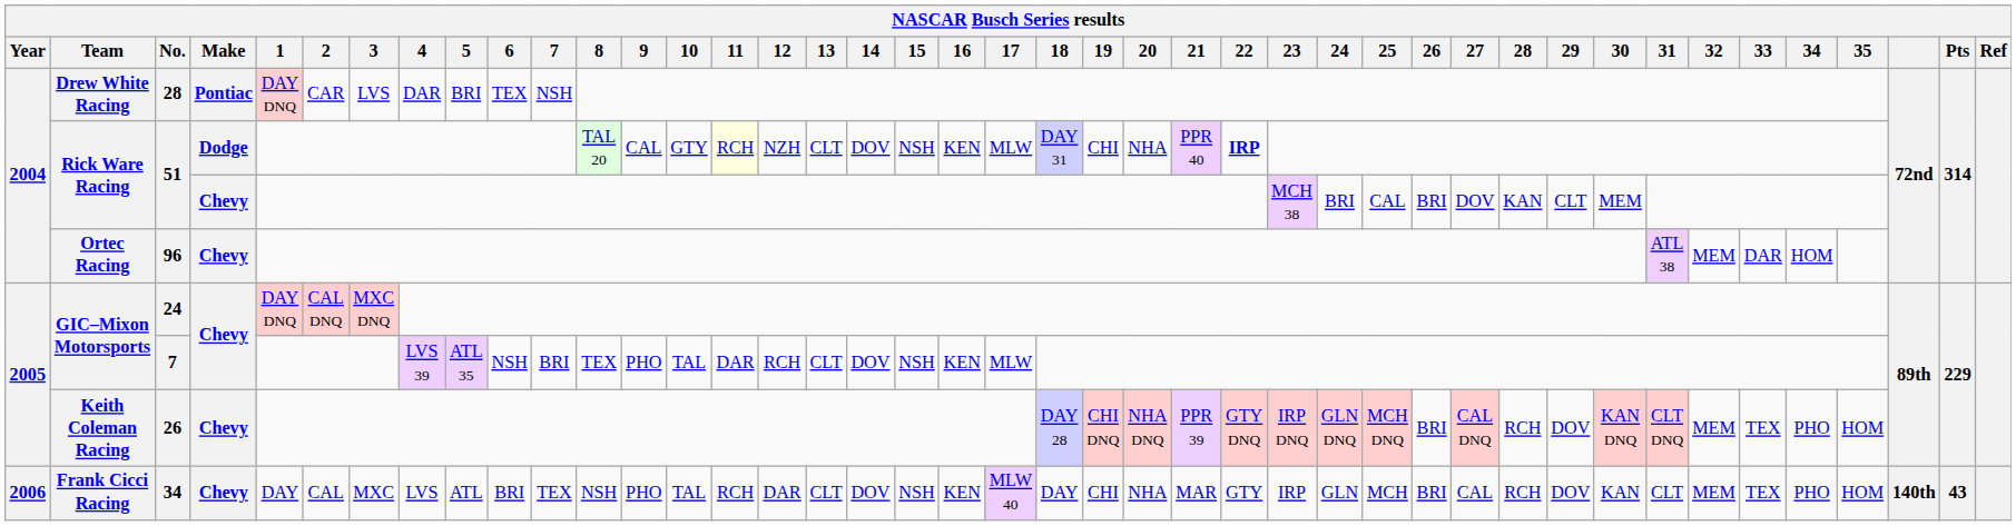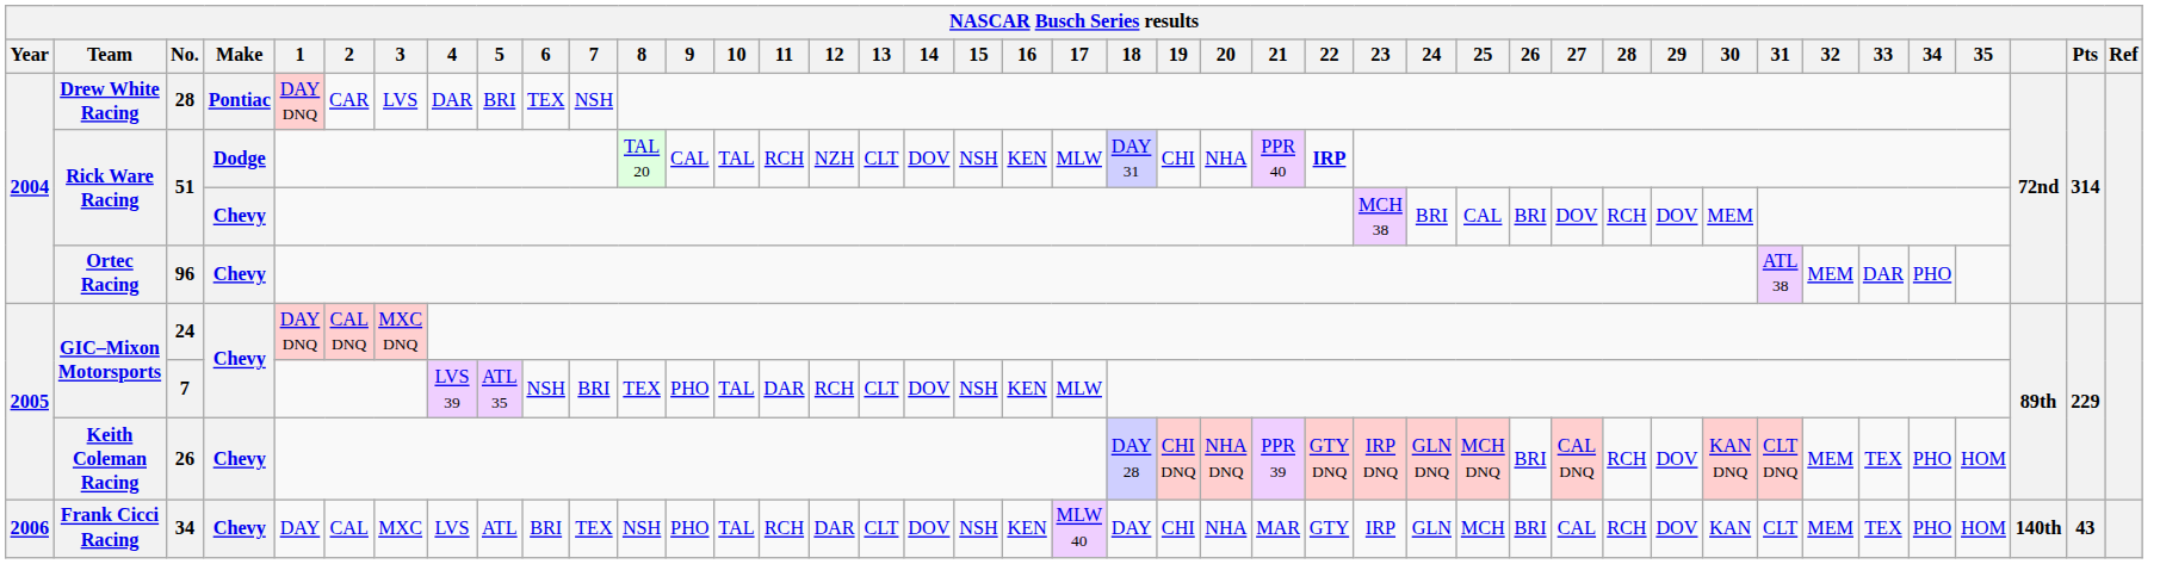 <table class="wikitable" style="text-align:center; font-size:75%">
 <tr>
 <th colspan=42><a href='#'>NASCAR</a> <a href='#'>Busch Series</a> results</th>
 </tr>
 <tr>
 <th>Year</th>
 <th>Team</th>
 <th>No.</th>
 <th>Make</th>
 <th>1</th>
 <th>2</th>
 <th>3</th>
 <th>4</th>
 <th>5</th>
 <th>6</th>
 <th>7</th>
 <th>8</th>
 <th>9</th>
 <th>10</th>
 <th>11</th>
 <th>12</th>
 <th>13</th>
 <th>14</th>
 <th>15</th>
 <th>16</th>
 <th>17</th>
 <th>18</th>
 <th>19</th>
 <th>20</th>
 <th>21</th>
 <th>22</th>
 <th>23</th>
 <th>24</th>
 <th>25</th>
 <th>26</th>
 <th>27</th>
 <th>28</th>
 <th>29</th>
 <th>30</th>
 <th>31</th>
 <th>32</th>
 <th>33</th>
 <th>34</th>
 <th>35</th>
 <th></th>
 <th>Pts</th>
 <th>Ref</th>
 </tr>
 <tr>
 <th rowspan=4><a href='#'>2004</a></th>
 <th><a href='#'>Drew White Racing</a></th>
 <th>28</th>
 <th><a href='#'>Pontiac</a></th>
 <td style="background:#FFCFCF;"><a href='#'>DAY</a><br><small>DNQ</small></td>
 <td><a href='#'>CAR</a></td>
 <td><a href='#'>LVS</a></td>
 <td><a href='#'>DAR</a></td>
 <td><a href='#'>BRI</a></td>
 <td><a href='#'>TEX</a></td>
 <td><a href='#'>NSH</a></td>
 <td colspan=28></td>
 <th rowspan=4>72nd</th>
 <th rowspan=4>314</th>
 <th rowspan=4></th>
 </tr>
 <tr>
 <th rowspan=2><a href='#'>Rick Ware Racing</a></th>
 <th rowspan=2>51</th>
 <th><a href='#'>Dodge</a></th>
 <td colspan=7></td>
 <td style="background:#DFFFDF;"><a href='#'>TAL</a><br><small>20</small></td>
 <td><a href='#'>CAL</a></td>
-<td><a href='#'>GTY</a></td>
-<td style="background: lightyellow;"><a href='#'>RCH</a></td>
+<td><a href='#'>TAL</a></td>
+<td><a href='#'>RCH</a></td>
 <td><a href='#'>NZH</a></td>
 <td><a href='#'>CLT</a></td>
 <td><a href='#'>DOV</a></td>
 <td><a href='#'>NSH</a></td>
 <td><a href='#'>KEN</a></td>
 <td><a href='#'>MLW</a></td>
 <td style="background:#CFCFFF;"><a href='#'>DAY</a><br><small>31</small></td>
 <td><a href='#'>CHI</a></td>
 <td><a href='#'>NHA</a></td>
 <td style="background:#EFCFFF;"><a href='#'>PPR</a><br><small>40</small></td>
 <td><strong><a href='#'>IRP</a></strong></td>
 <td colspan=13></td>
 </tr>
 <tr>
 <th><a href='#'>Chevy</a></th>
 <td colspan=22></td>
 <td style="background:#EFCFFF;"><a href='#'>MCH</a><br><small>38</small></td>
 <td><a href='#'>BRI</a></td>
 <td><a href='#'>CAL</a></td>
 <td><a href='#'>BRI</a></td>
 <td><a href='#'>DOV</a></td>
-<td><a href='#'>KAN</a></td>
-<td><a href='#'>CLT</a></td>
+<td><a href='#'>RCH</a></td>
+<td><a href='#'>DOV</a></td>
 <td><a href='#'>MEM</a></td>
 <td colspan=5></td>
 </tr>
 <tr>
 <th><a href='#'>Ortec Racing</a></th>
 <th>96</th>
 <th><a href='#'>Chevy</a></th>
 <td colspan=30></td>
 <td style="background:#EFCFFF;"><a href='#'>ATL</a><br><small>38</small></td>
 <td><a href='#'>MEM</a></td>
 <td><a href='#'>DAR</a></td>
-<td><a href='#'>HOM</a></td>
+<td><a href='#'>PHO</a></td>
 <td></td>
 </tr>
 <tr>
 <th rowspan=3><a href='#'>2005</a></th>
 <th rowspan=2><a href='#'>GIC–Mixon Motorsports</a></th>
 <th>24</th>
 <th rowspan=2><a href='#'>Chevy</a></th>
 <td style="background:#FFCFCF;"><a href='#'>DAY</a><br><small>DNQ</small></td>
 <td style="background:#FFCFCF;"><a href='#'>CAL</a><br><small>DNQ</small></td>
 <td style="background:#FFCFCF;"><a href='#'>MXC</a><br><small>DNQ</small></td>
 <td colspan=32></td>
 <th rowspan=3>89th</th>
 <th rowspan=3>229</th>
 <th rowspan=3></th>
 </tr>
 <tr>
 <th>7</th>
 <td colspan=3></td>
 <td style="background:#EFCFFF;"><a href='#'>LVS</a><br><small>39</small></td>
 <td style="background:#EFCFFF;"><a href='#'>ATL</a><br><small>35</small></td>
 <td><a href='#'>NSH</a></td>
 <td><a href='#'>BRI</a></td>
 <td><a href='#'>TEX</a></td>
 <td><a href='#'>PHO</a></td>
 <td><a href='#'>TAL</a></td>
 <td><a href='#'>DAR</a></td>
 <td><a href='#'>RCH</a></td>
 <td><a href='#'>CLT</a></td>
 <td><a href='#'>DOV</a></td>
 <td><a href='#'>NSH</a></td>
 <td><a href='#'>KEN</a></td>
 <td><a href='#'>MLW</a></td>
 <td colspan=18></td>
 </tr>
 <tr>
 <th><a href='#'>Keith Coleman Racing</a></th>
 <th>26</th>
 <th><a href='#'>Chevy</a></th>
 <td colspan=17></td>
 <td style="background:#CFCFFF;"><a href='#'>DAY</a><br><small>28</small></td>
 <td style="background:#FFCFCF;"><a href='#'>CHI</a><br><small>DNQ</small></td>
 <td style="background:#FFCFCF;"><a href='#'>NHA</a><br><small>DNQ</small></td>
 <td style="background:#EFCFFF;"><a href='#'>PPR</a><br><small>39</small></td>
 <td style="background:#FFCFCF;"><a href='#'>GTY</a><br><small>DNQ</small></td>
 <td style="background:#FFCFCF;"><a href='#'>IRP</a><br><small>DNQ</small></td>
 <td style="background:#FFCFCF;"><a href='#'>GLN</a><br><small>DNQ</small></td>
 <td style="background:#FFCFCF;"><a href='#'>MCH</a><br><small>DNQ</small></td>
 <td><a href='#'>BRI</a></td>
 <td style="background:#FFCFCF;"><a href='#'>CAL</a><br><small>DNQ</small></td>
 <td><a href='#'>RCH</a></td>
 <td><a href='#'>DOV</a></td>
 <td style="background:#FFCFCF;"><a href='#'>KAN</a><br><small>DNQ</small></td>
 <td style="background:#FFCFCF;"><a href='#'>CLT</a><br><small>DNQ</small></td>
 <td><a href='#'>MEM</a></td>
 <td><a href='#'>TEX</a></td>
 <td><a href='#'>PHO</a></td>
 <td><a href='#'>HOM</a></td>
 </tr>
 <tr>
 <th><a href='#'>2006</a></th>
 <th><a href='#'>Frank Cicci Racing</a></th>
 <th>34</th>
 <th><a href='#'>Chevy</a></th>
 <td><a href='#'>DAY</a></td>
 <td><a href='#'>CAL</a></td>
 <td><a href='#'>MXC</a></td>
 <td><a href='#'>LVS</a></td>
 <td><a href='#'>ATL</a></td>
 <td><a href='#'>BRI</a></td>
 <td><a href='#'>TEX</a></td>
 <td><a href='#'>NSH</a></td>
 <td><a href='#'>PHO</a></td>
 <td><a href='#'>TAL</a></td>
 <td><a href='#'>RCH</a></td>
 <td><a href='#'>DAR</a></td>
 <td><a href='#'>CLT</a></td>
 <td><a href='#'>DOV</a></td>
 <td><a href='#'>NSH</a></td>
 <td><a href='#'>KEN</a></td>
 <td style="background:#EFCFFF;"><a href='#'>MLW</a><br><small>40</small></td>
 <td><a href='#'>DAY</a></td>
 <td><a href='#'>CHI</a></td>
 <td><a href='#'>NHA</a></td>
 <td><a href='#'>MAR</a></td>
 <td><a href='#'>GTY</a></td>
 <td><a href='#'>IRP</a></td>
 <td><a href='#'>GLN</a></td>
 <td><a href='#'>MCH</a></td>
 <td><a href='#'>BRI</a></td>
 <td><a href='#'>CAL</a></td>
 <td><a href='#'>RCH</a></td>
 <td><a href='#'>DOV</a></td>
 <td><a href='#'>KAN</a></td>
 <td><a href='#'>CLT</a></td>
 <td><a href='#'>MEM</a></td>
 <td><a href='#'>TEX</a></td>
 <td><a href='#'>PHO</a></td>
 <td><a href='#'>HOM</a></td>
 <th>140th</th>
 <th>43</th>
 <th></th>
 </tr>
 </table>
